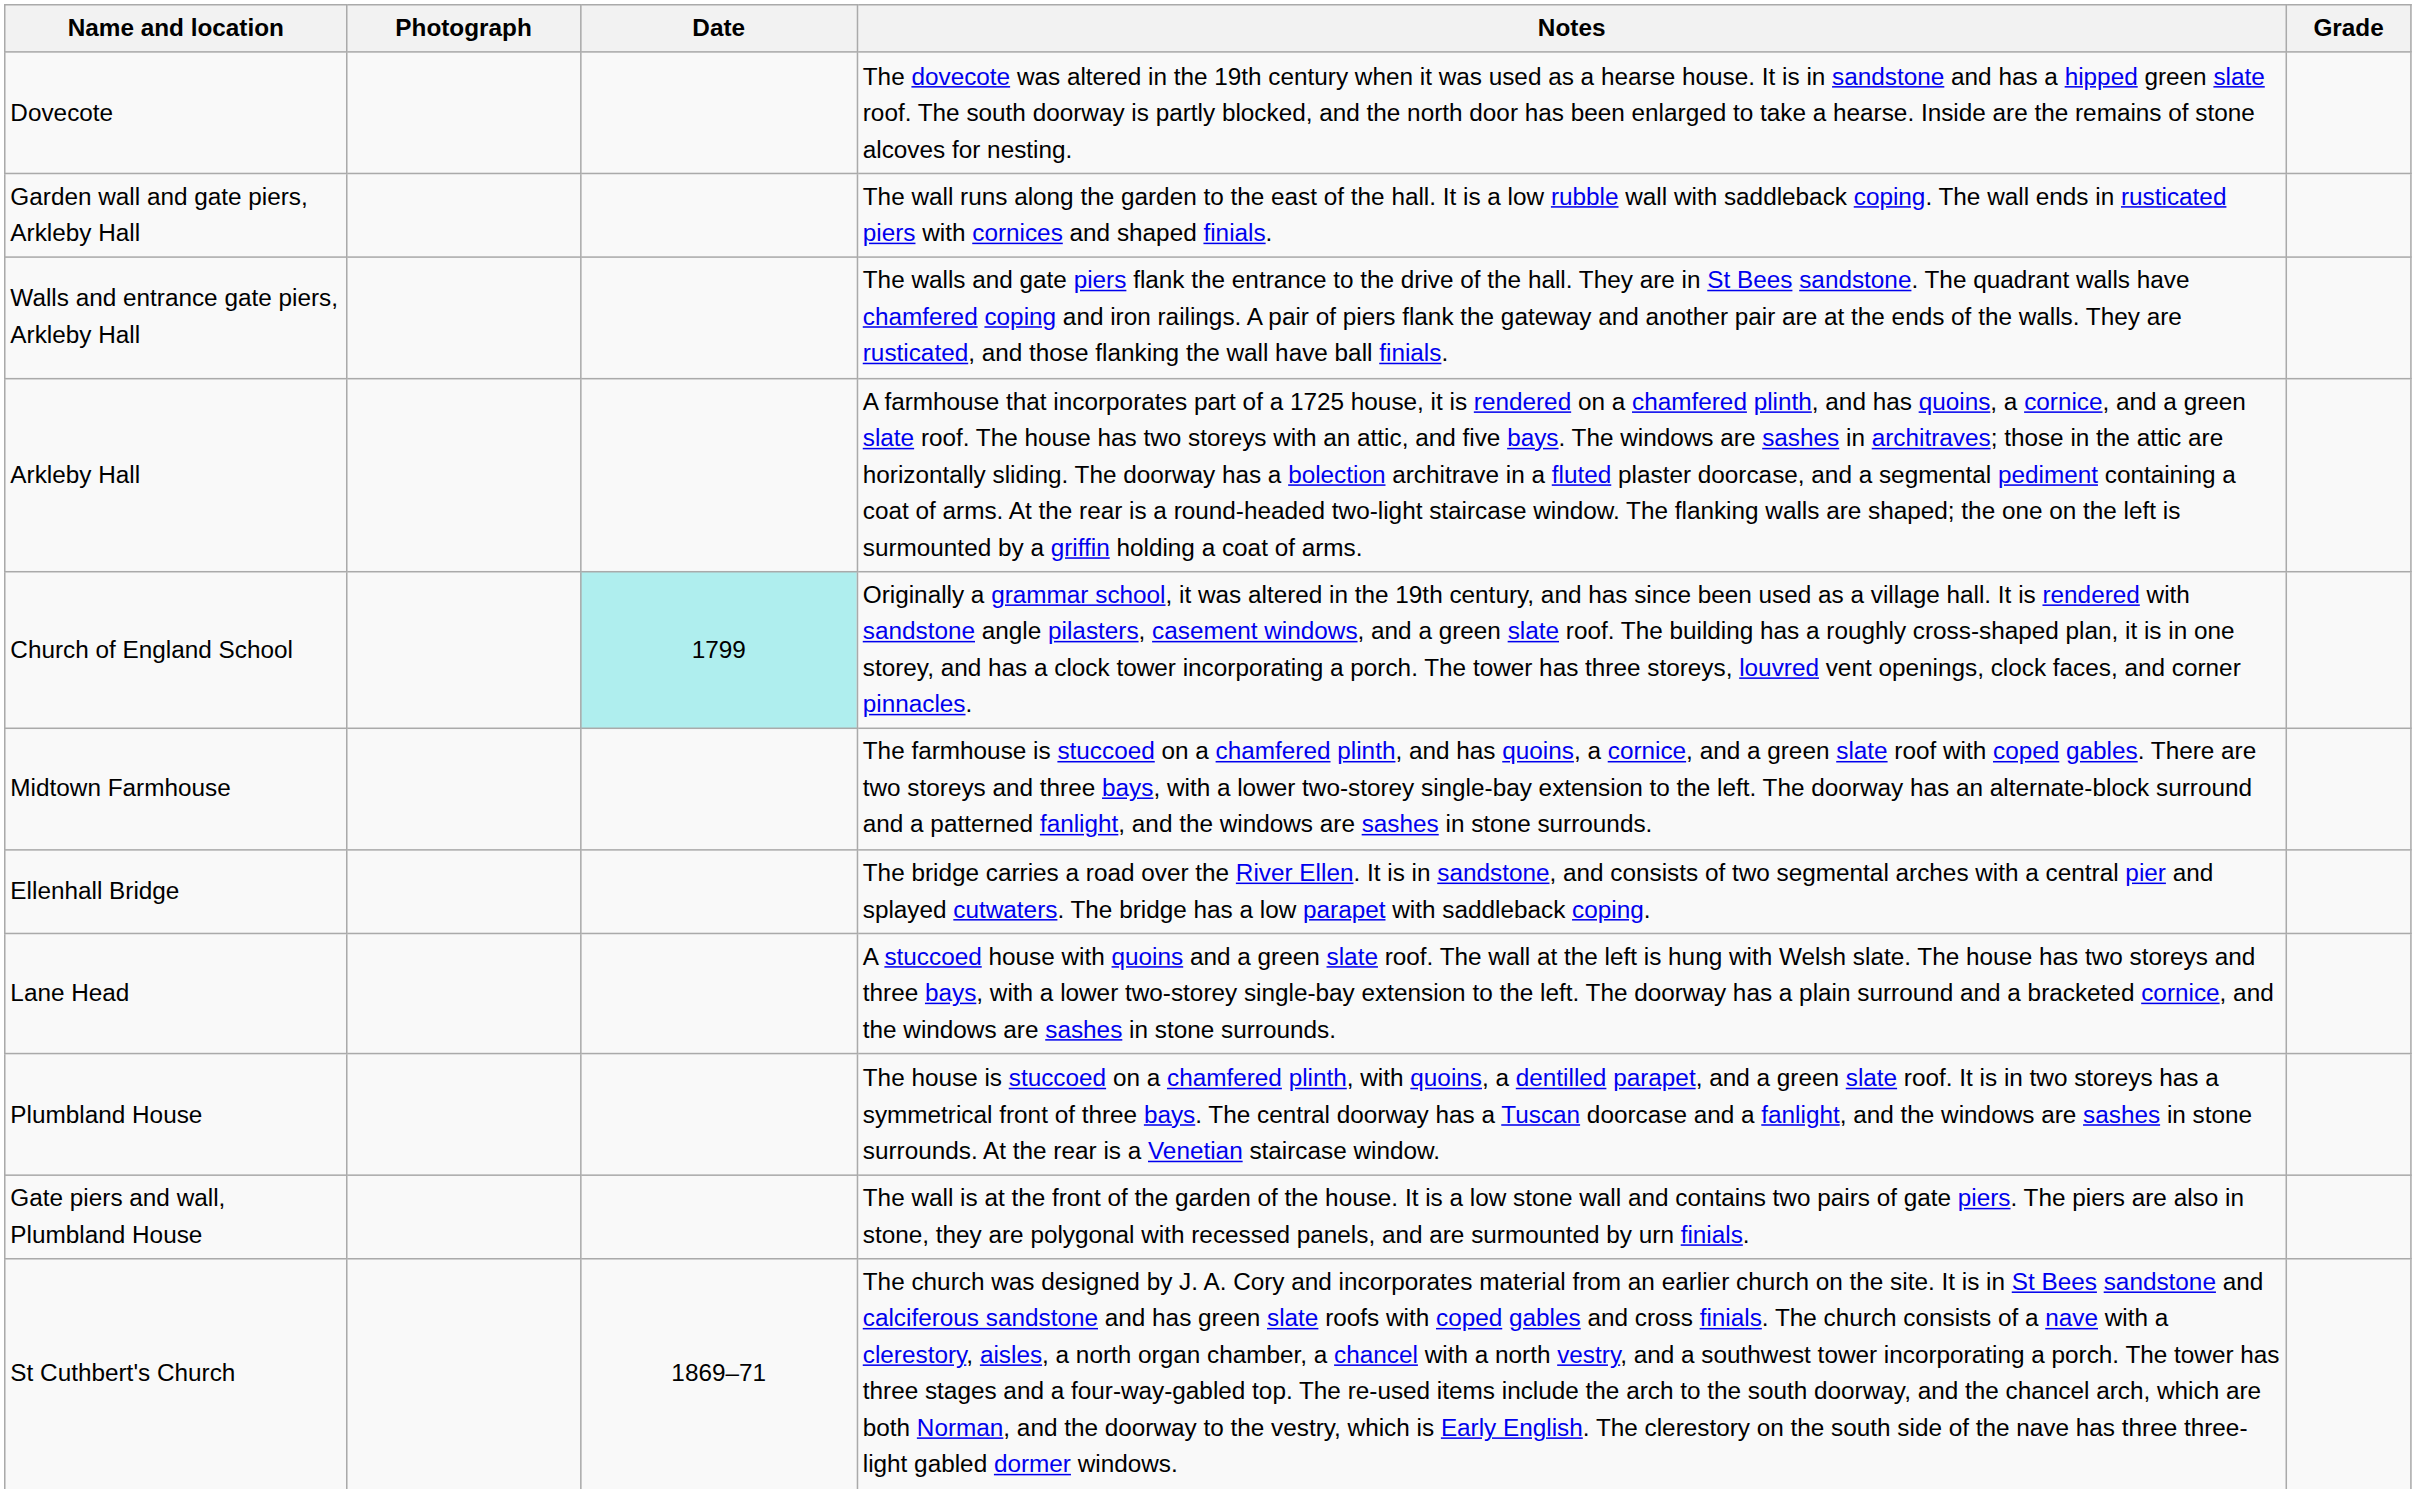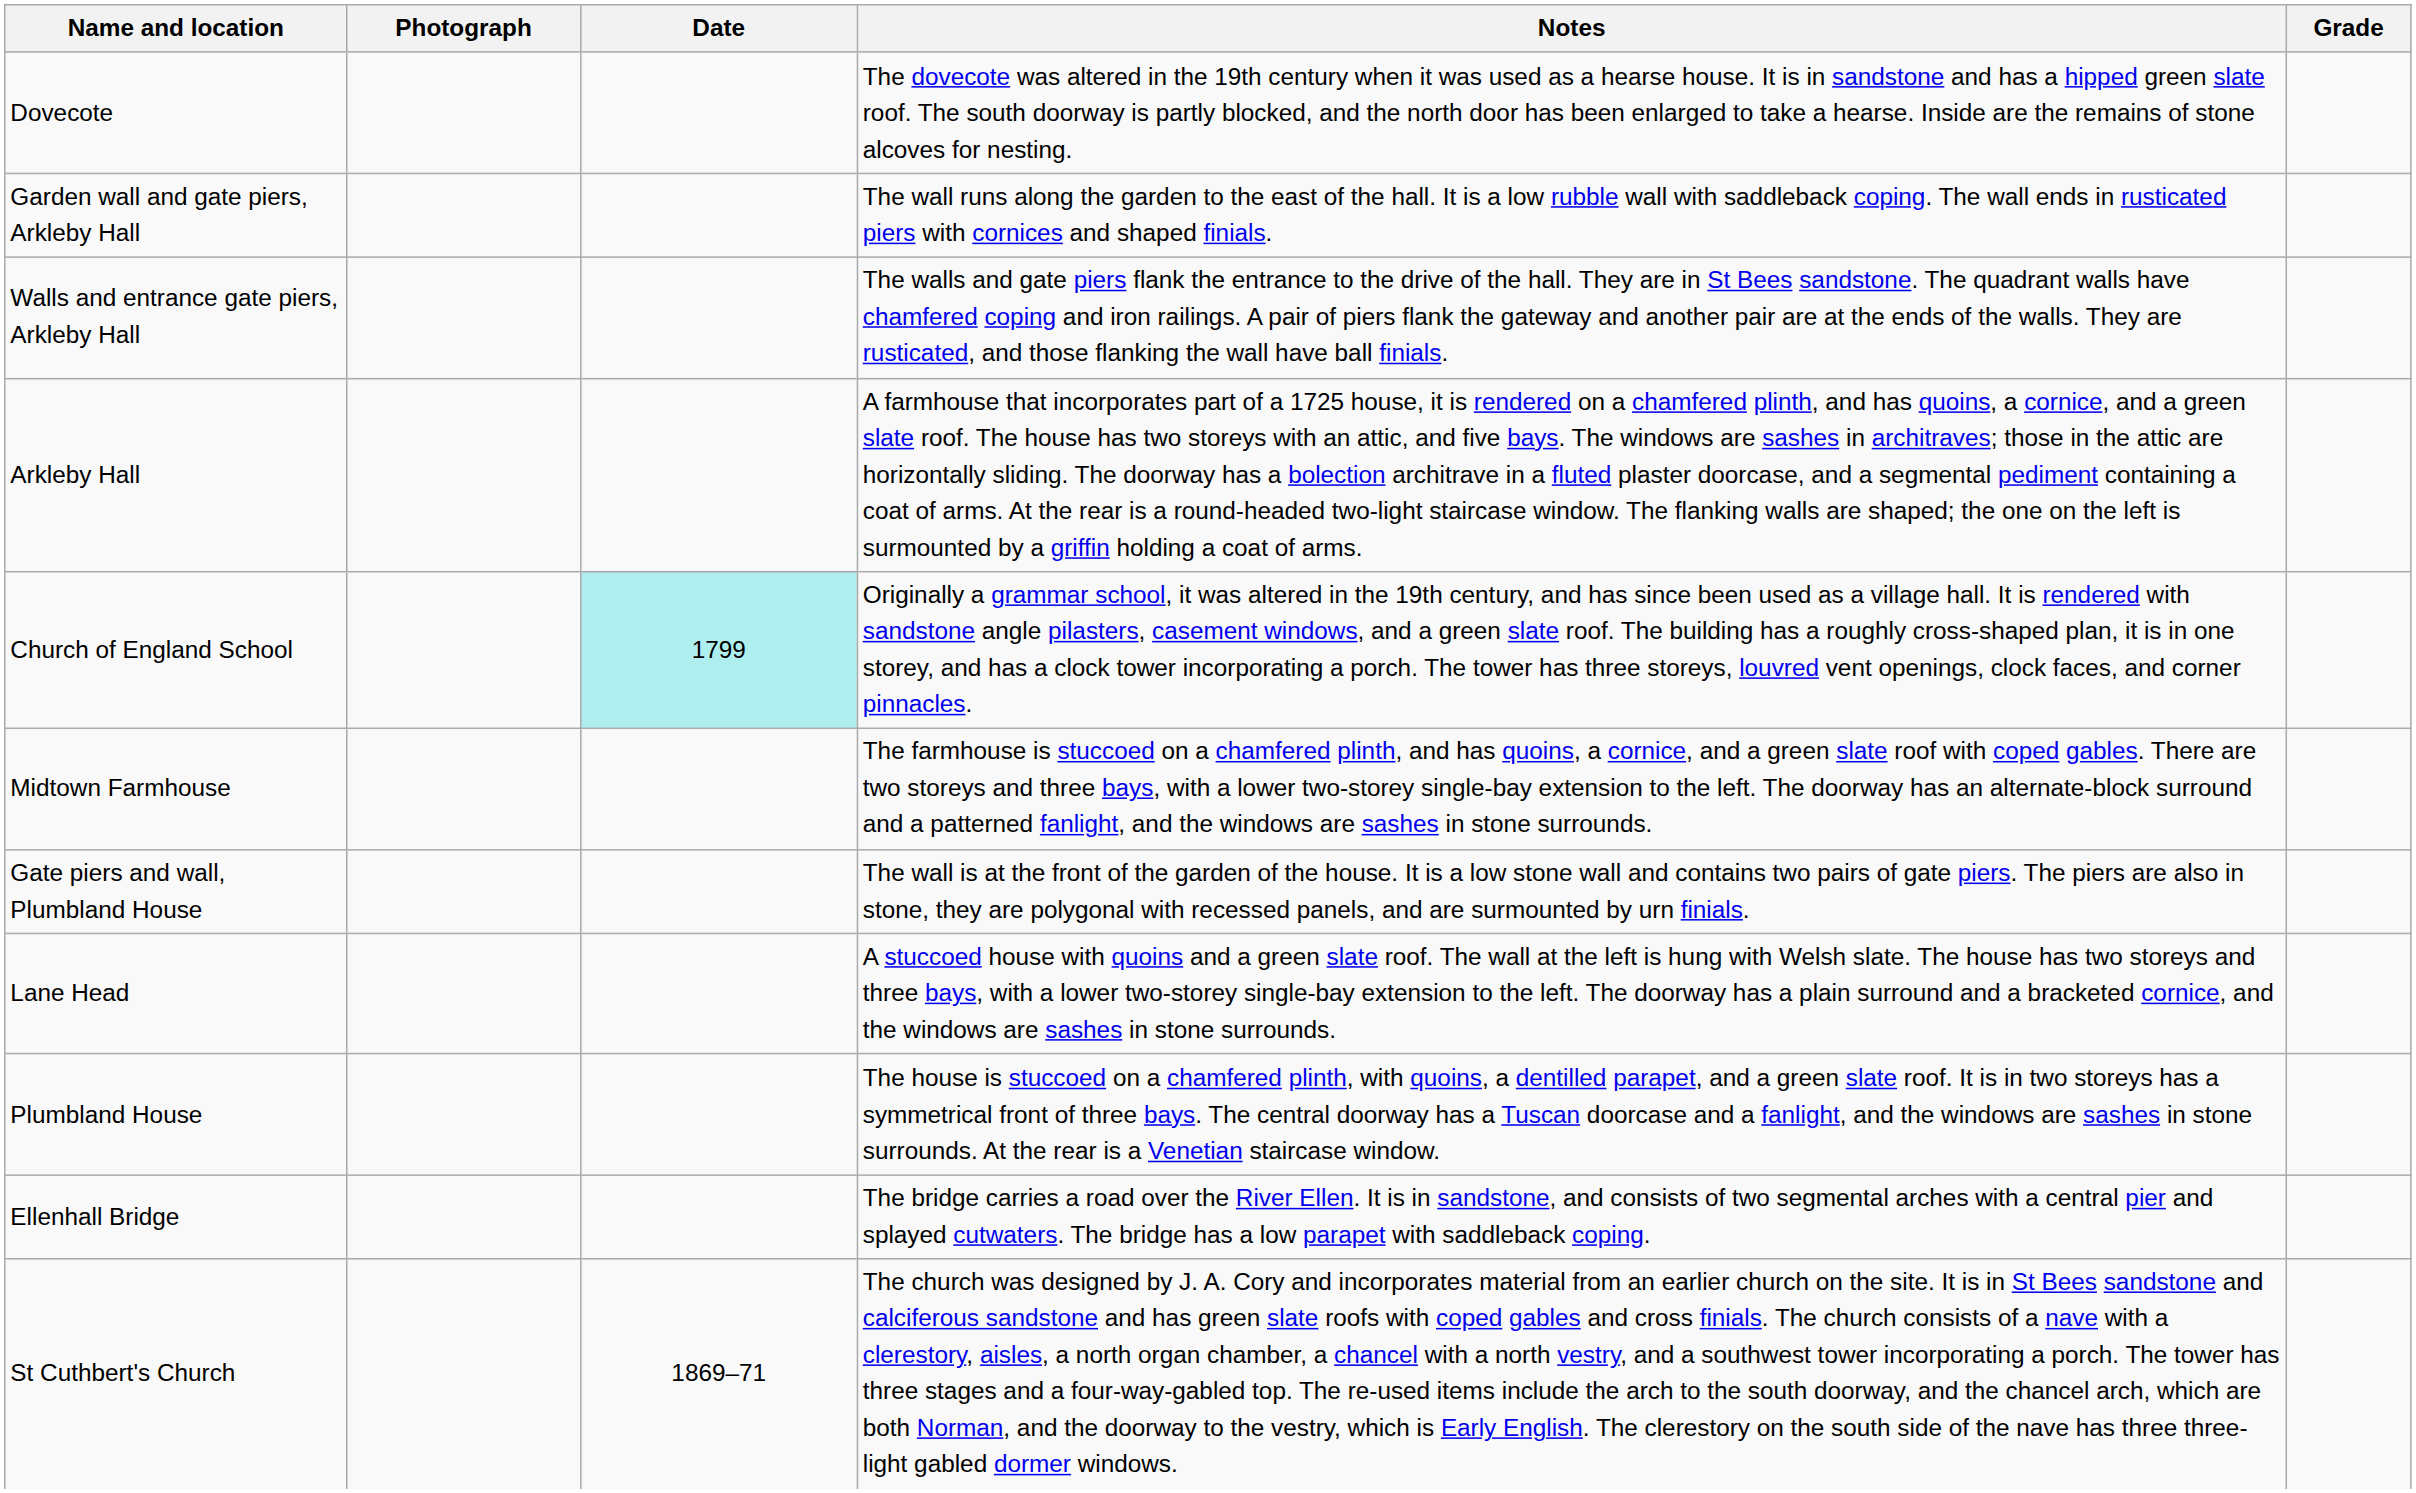 <table class="wikitable sortable plainrowheaders" style="width:100%; border:0; text-align:left; line-height:150%;">
 <tr>
 <th scope="col"  style="width:150px">Name and location</th>
 <th scope="col"  style="width:100px" class="unsortable">Photograph</th>
 <th scope="col"  style="width:120px">Date</th>
 <th scope="col"  style="width:650px" class="unsortable">Notes</th>
 <th scope="col"  style="width:50px">Grade</th>
 </tr>
 <tr>
 <td>Dovecote<br><small></small></td>
 <td></td>
 <td style="text-align:center;"></td>
 <td>The <a href='#'>dovecote</a> was altered in the 19th century when it was used as a hearse house.  It is in <a href='#'>sandstone</a> and has a <a href='#'>hipped</a> green <a href='#'>slate</a> roof.  The south doorway is partly blocked, and the north door has been enlarged to take a hearse.  Inside are the remains of stone alcoves for nesting.</td>
 <td align="center" ></td>
 </tr>
 <tr>
 <td>Garden wall and gate piers,<br>Arkleby Hall<br><small></small></td>
 <td></td>
 <td style="text-align:center;"></td>
 <td>The wall runs along the garden to the east of the hall.  It is a low <a href='#'>rubble</a> wall with saddleback <a href='#'>coping</a>.  The wall ends in <a href='#'>rusticated</a> <a href='#'>piers</a> with <a href='#'>cornices</a> and shaped <a href='#'>finials</a>.</td>
 <td align="center" ></td>
 </tr>
 <tr>
 <td>Walls and entrance gate piers,<br>Arkleby Hall<br><small></small></td>
 <td></td>
 <td style="text-align:center;"></td>
 <td>The walls and gate <a href='#'>piers</a> flank the entrance to the drive of the hall.  They are in <a href='#'>St Bees</a> <a href='#'>sandstone</a>.  The quadrant walls have <a href='#'>chamfered</a> <a href='#'>coping</a> and iron railings.  A pair of piers flank the gateway and another pair are at the ends of the walls.  They are <a href='#'>rusticated</a>, and those flanking the wall have ball <a href='#'>finials</a>.</td>
 <td align="center" ></td>
 </tr>
 <tr>
 <td>Arkleby Hall<br><small></small></td>
 <td></td>
 <td style="text-align:center;"></td>
 <td>A farmhouse that incorporates part of a 1725 house, it is <a href='#'>rendered</a> on a <a href='#'>chamfered</a> <a href='#'>plinth</a>, and has <a href='#'>quoins</a>, a <a href='#'>cornice</a>, and a green <a href='#'>slate</a> roof.  The house has two storeys with an attic, and five <a href='#'>bays</a>.  The windows are <a href='#'>sashes</a> in <a href='#'>architraves</a>; those in the attic are horizontally sliding.  The doorway has a <a href='#'>bolection</a> architrave in a <a href='#'>fluted</a> plaster doorcase, and a segmental <a href='#'>pediment</a> containing a coat of arms.  At the rear is a round-headed two-light staircase window.  The flanking walls are shaped; the one on the left is surmounted by a <a href='#'>griffin</a> holding a coat of arms.</td>
 <td align="center" ></td>
 </tr>
 <tr>
 <td>Church of England School<br><small></small></td>
 <td></td>
 <td style="background: paleturquoise; text-align:center;">1799</td>
 <td>Originally a <a href='#'>grammar school</a>, it was altered in the 19th century, and has since been used as a village hall.  It is <a href='#'>rendered</a> with <a href='#'>sandstone</a> angle <a href='#'>pilasters</a>, <a href='#'>casement windows</a>, and a green <a href='#'>slate</a> roof.  The building has a roughly cross-shaped plan, it is in one storey, and has a clock tower incorporating a porch.  The tower has three storeys, <a href='#'>louvred</a> vent openings, clock faces, and corner <a href='#'>pinnacles</a>.</td>
 <td align="center" ></td>
 </tr>
 <tr>
 <td>Midtown Farmhouse<br><small></small></td>
 <td></td>
 <td align="center"></td>
 <td>The farmhouse is <a href='#'>stuccoed</a> on a <a href='#'>chamfered</a> <a href='#'>plinth</a>, and has <a href='#'>quoins</a>, a <a href='#'>cornice</a>, and a green <a href='#'>slate</a> roof with <a href='#'>coped</a> <a href='#'>gables</a>.  There are two storeys and three <a href='#'>bays</a>, with a lower two-storey single-bay extension to the left.  The doorway has an alternate-block surround and a patterned <a href='#'>fanlight</a>, and the windows are <a href='#'>sashes</a> in stone surrounds.</td>
 <td align="center" ></td>
 </tr>
 <tr>
-<td>Ellenhall Bridge<br><small></small></td>
+<td>Gate piers and wall, Plumbland House<br><small></small></td>
 <td></td>
 <td align="center"></td>
-<td>The bridge carries a road over the <a href='#'>River Ellen</a>.  It is in <a href='#'>sandstone</a>, and consists of two segmental arches with a central <a href='#'>pier</a> and splayed <a href='#'>cutwaters</a>.  The bridge has a low <a href='#'>parapet</a> with saddleback <a href='#'>coping</a>.</td>
+<td>The wall is at the front of the garden of the house.  It is a low stone wall and contains two pairs of gate <a href='#'>piers</a>.  The piers are also in stone, they are polygonal with recessed panels, and are surmounted by urn <a href='#'>finials</a>.</td>
 <td align="center" ></td>
 </tr>
 <tr>
 <td>Lane Head<br><small></small></td>
 <td></td>
 <td align="center"></td>
 <td>A <a href='#'>stuccoed</a> house with <a href='#'>quoins</a> and a green <a href='#'>slate</a> roof.  The wall at the left is hung with Welsh slate.  The house has two storeys and three <a href='#'>bays</a>, with a lower two-storey single-bay extension to the left.  The doorway has a plain surround and a bracketed <a href='#'>cornice</a>, and the windows are <a href='#'>sashes</a> in stone surrounds.</td>
 <td align="center" ></td>
 </tr>
 <tr>
 <td>Plumbland House<br><small></small></td>
 <td></td>
 <td align="center"></td>
 <td>The house is <a href='#'>stuccoed</a> on a <a href='#'>chamfered</a> <a href='#'>plinth</a>, with <a href='#'>quoins</a>, a <a href='#'>dentilled</a> <a href='#'>parapet</a>, and a green <a href='#'>slate</a> roof.  It is in two storeys has a symmetrical front of three <a href='#'>bays</a>.  The central doorway has a <a href='#'>Tuscan</a> doorcase and a <a href='#'>fanlight</a>, and the windows are <a href='#'>sashes</a> in stone surrounds.  At the rear is a <a href='#'>Venetian</a> staircase window.</td>
 <td align="center" ></td>
 </tr>
 <tr>
-<td>Gate piers and wall, Plumbland House<br><small></small></td>
+<td>Ellenhall Bridge<br><small></small></td>
 <td></td>
 <td align="center"></td>
-<td>The wall is at the front of the garden of the house.  It is a low stone wall and contains two pairs of gate <a href='#'>piers</a>.  The piers are also in stone, they are polygonal with recessed panels, and are surmounted by urn <a href='#'>finials</a>.</td>
+<td>The bridge carries a road over the <a href='#'>River Ellen</a>.  It is in <a href='#'>sandstone</a>, and consists of two segmental arches with a central <a href='#'>pier</a> and splayed <a href='#'>cutwaters</a>.  The bridge has a low <a href='#'>parapet</a> with saddleback <a href='#'>coping</a>.</td>
 <td align="center" ></td>
 </tr>
 <tr>
 <td>St Cuthbert's Church<br><small></small></td>
 <td></td>
 <td align="center">1869–71</td>
 <td>The church was designed by J. A. Cory and incorporates material from an earlier church on the site.  It is in <a href='#'>St Bees</a> <a href='#'>sandstone</a> and <a href='#'>calciferous sandstone</a> and has green <a href='#'>slate</a> roofs with <a href='#'>coped</a> <a href='#'>gables</a> and cross <a href='#'>finials</a>.  The church consists of a <a href='#'>nave</a> with a <a href='#'>clerestory</a>, <a href='#'>aisles</a>, a north organ chamber, a <a href='#'>chancel</a> with a north <a href='#'>vestry</a>, and a southwest tower incorporating a porch.  The tower has three stages and a four-way-gabled top.  The re-used items include the arch to the south doorway, and the chancel arch, which are both <a href='#'>Norman</a>, and the doorway to the vestry, which is <a href='#'>Early English</a>.  The clerestory on the south side of the nave has three three-light gabled <a href='#'>dormer</a> windows.</td>
 <td align="center" ></td>
 </tr>
 <tr>
 </tr>
 </table>
